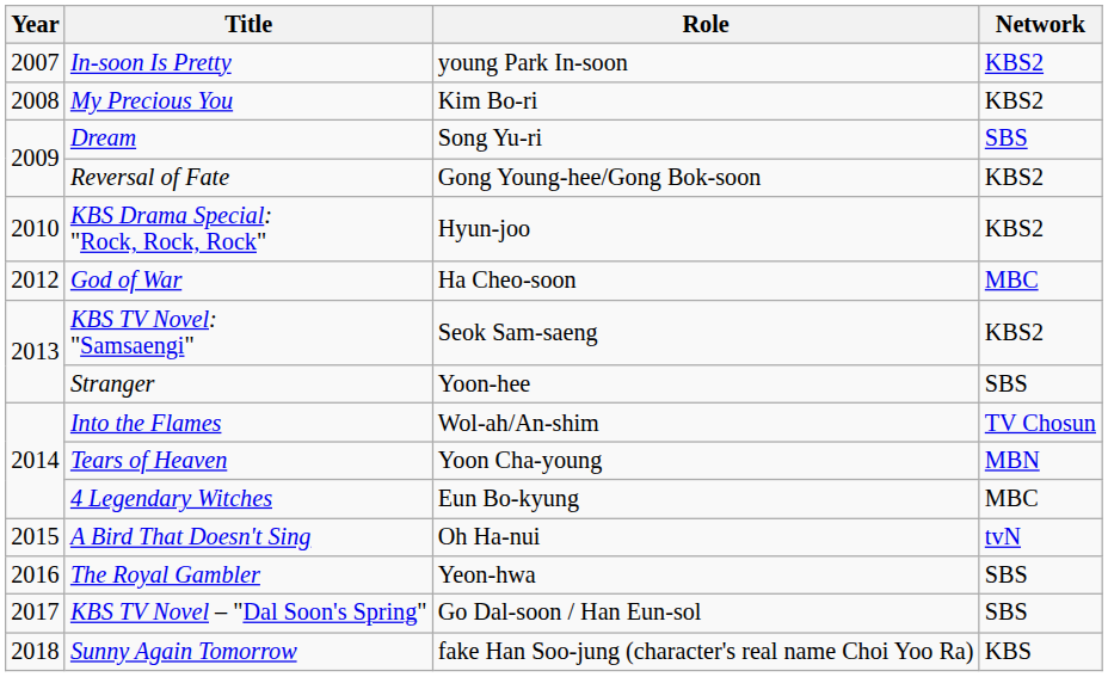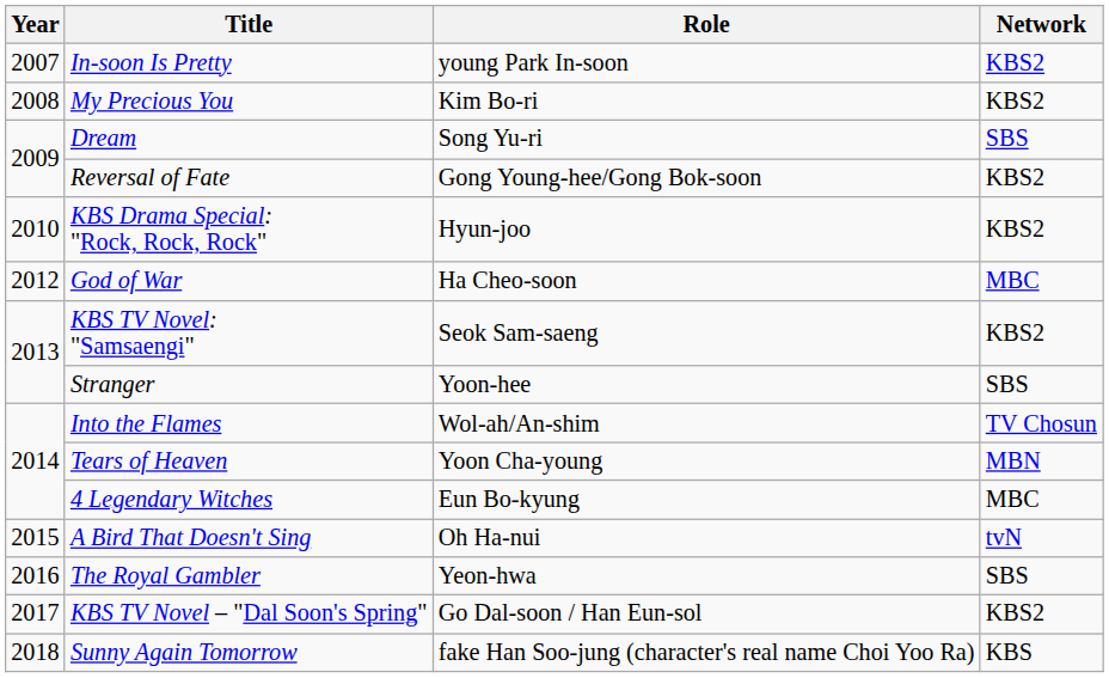 <table class="wikitable sortable">
 <tr>
 <th>Year</th>
 <th>Title</th>
 <th>Role</th>
 <th>Network</th>
 </tr>
 <tr>
 <td>2007</td>
 <td><em><a href='#'>In-soon Is Pretty</a></em></td>
 <td>young Park In-soon</td>
 <td><a href='#'>KBS2</a></td>
 </tr>
 <tr>
 <td>2008</td>
 <td><em><a href='#'>My Precious You</a></em></td>
 <td>Kim Bo-ri</td>
 <td>KBS2</td>
 </tr>
 <tr>
 <td rowspan=2>2009</td>
 <td><em><a href='#'>Dream</a></em></td>
 <td>Song Yu-ri</td>
 <td><a href='#'>SBS</a></td>
 </tr>
 <tr>
 <td><em>Reversal of Fate</em></td>
 <td>Gong Young-hee/Gong Bok-soon</td>
 <td>KBS2</td>
 </tr>
 <tr>
 <td>2010</td>
 <td><em><a href='#'>KBS Drama Special</a>:</em><br>"<a href='#'>Rock, Rock, Rock</a>"</td>
 <td>Hyun-joo</td>
 <td>KBS2</td>
 </tr>
 <tr>
 <td>2012</td>
 <td><em><a href='#'>God of War</a></em></td>
 <td>Ha Cheo-soon</td>
 <td><a href='#'>MBC</a></td>
 </tr>
 <tr>
 <td rowspan=2>2013</td>
 <td><em><a href='#'>KBS TV Novel</a>:</em><br>"<a href='#'>Samsaengi</a>"</td>
 <td>Seok Sam-saeng</td>
 <td>KBS2</td>
 </tr>
 <tr>
 <td><em>Stranger</em></td>
 <td>Yoon-hee</td>
 <td>SBS</td>
 </tr>
 <tr>
 <td rowspan=3>2014</td>
 <td><em><a href='#'>Into the Flames</a></em></td>
 <td>Wol-ah/An-shim</td>
 <td><a href='#'>TV Chosun</a></td>
 </tr>
 <tr>
 <td><em><a href='#'>Tears of Heaven</a></em></td>
 <td>Yoon Cha-young</td>
 <td><a href='#'>MBN</a></td>
 </tr>
 <tr>
 <td><em><a href='#'>4 Legendary Witches</a></em></td>
 <td>Eun Bo-kyung</td>
 <td>MBC</td>
 </tr>
 <tr>
 <td>2015</td>
 <td><em><a href='#'>A Bird That Doesn't Sing</a></em></td>
 <td>Oh Ha-nui</td>
 <td><a href='#'>tvN</a></td>
 </tr>
 <tr>
 <td>2016</td>
 <td><em><a href='#'>The Royal Gambler</a></em></td>
 <td>Yeon-hwa</td>
 <td>SBS</td>
 </tr>
 <tr>
 <td>2017</td>
 <td><em><a href='#'>KBS TV Novel</a></em> – "<a href='#'>Dal Soon's Spring</a>"</td>
 <td>Go Dal-soon / Han Eun-sol</td>
-<td>SBS</td>
+<td>KBS2</td>
 </tr>
 <tr>
 <td>2018</td>
 <td><em><a href='#'>Sunny Again Tomorrow</a></em></td>
 <td>fake Han Soo-jung (character's real name Choi Yoo Ra)</td>
 <td>KBS</td>
 </tr>
 </table>
